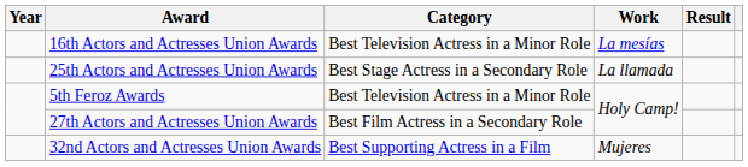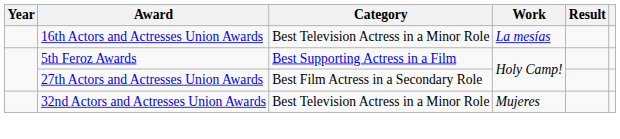 <table class="wikitable sortable plainrowheaders">
 <tr>
 <th>Year</th>
 <th>Award</th>
 <th>Category</th>
 <th>Work</th>
 <th>Result</th>
 <th scope="col" class="unsortable"></th>
 </tr>
 <tr>
 <td></td>
 <td><a href='#'>16th Actors and Actresses Union Awards</a></td>
 <td>Best Television Actress in a Minor Role</td>
 <td><em><a href='#'>La mesías</a></em></td>
 <td></td>
 <td></td>
 </tr>
 <tr>
-<td></td>
-<td><a href='#'>25th Actors and Actresses Union Awards</a></td>
-<td>Best Stage Actress in a Secondary Role</td>
-<td><em>La llamada</em></td>
-<td></td>
-<td></td>
-</tr>
-<tr>
 <td rowspan = "2"></td>
 <td><a href='#'>5th Feroz Awards</a></td>
-<td>Best Television Actress in a Minor Role</td>
+<td><a href='#'>Best Supporting Actress in a Film</a></td>
 <td rowspan = "2"><em>Holy Camp!</em></td>
 <td></td>
 <td></td>
 </tr>
 <tr>
 <td><a href='#'>27th Actors and Actresses Union Awards</a></td>
 <td>Best Film Actress in a Secondary Role</td>
 <td></td>
 <td align = "center"></td>
 </tr>
 <tr>
 <td></td>
 <td><a href='#'>32nd Actors and Actresses Union Awards</a></td>
-<td><a href='#'>Best Supporting Actress in a Film</a></td>
+<td>Best Television Actress in a Minor Role</td>
 <td><em>Mujeres</em></td>
 <td></td>
 <td></td>
 </tr>
 </table>
